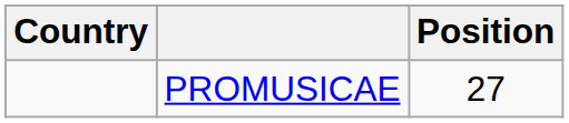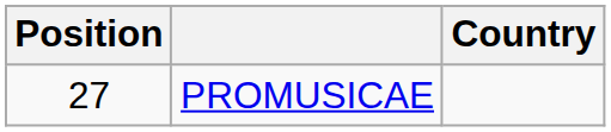 <table class="wikitable sortable plainrowheaders" style="margin-bottom: 34px;">
 <tr>
+<th align="center">Position</th>
+<th><br></th>
 <th>Country</th>
-<th><br></th>
-<th align="center">Position</th>
 </tr>
 <tr>
+<td style="text-align:center">27</td>
+<td><a href='#'>PROMUSICAE</a></td>
 <td></td>
-<td><a href='#'>PROMUSICAE</a></td>
-<td style="text-align:center">27</td>
 </tr>
 </table>
